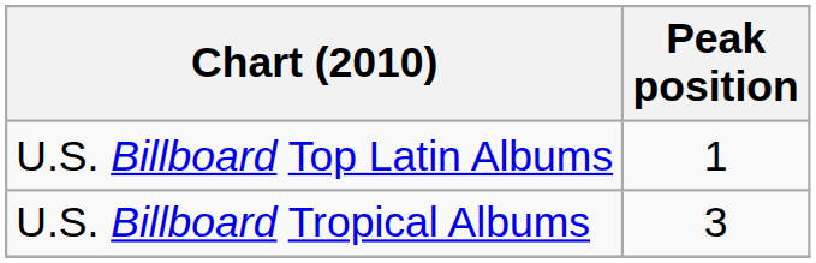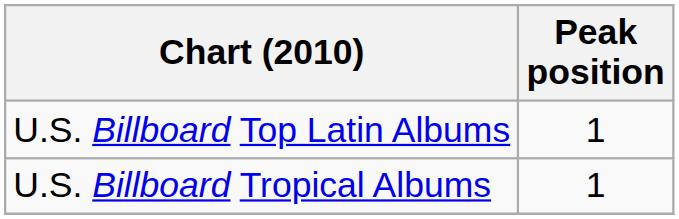 <table class="wikitable">
 <tr>
 <th align="left">Chart (2010)</th>
 <th style="text-align:center;">Peak<br>position</th>
 </tr>
 <tr>
 <td align="left">U.S. <em><a href='#'>Billboard</a></em> <a href='#'>Top Latin Albums</a></td>
 <td style="text-align:center;">1</td>
 </tr>
 <tr>
 <td align="left">U.S. <em><a href='#'>Billboard</a></em> <a href='#'>Tropical Albums</a></td>
-<td style="text-align:center;">3</td>
+<td style="text-align:center;">1</td>
 </tr>
 <tr>
 </tr>
 </table>
